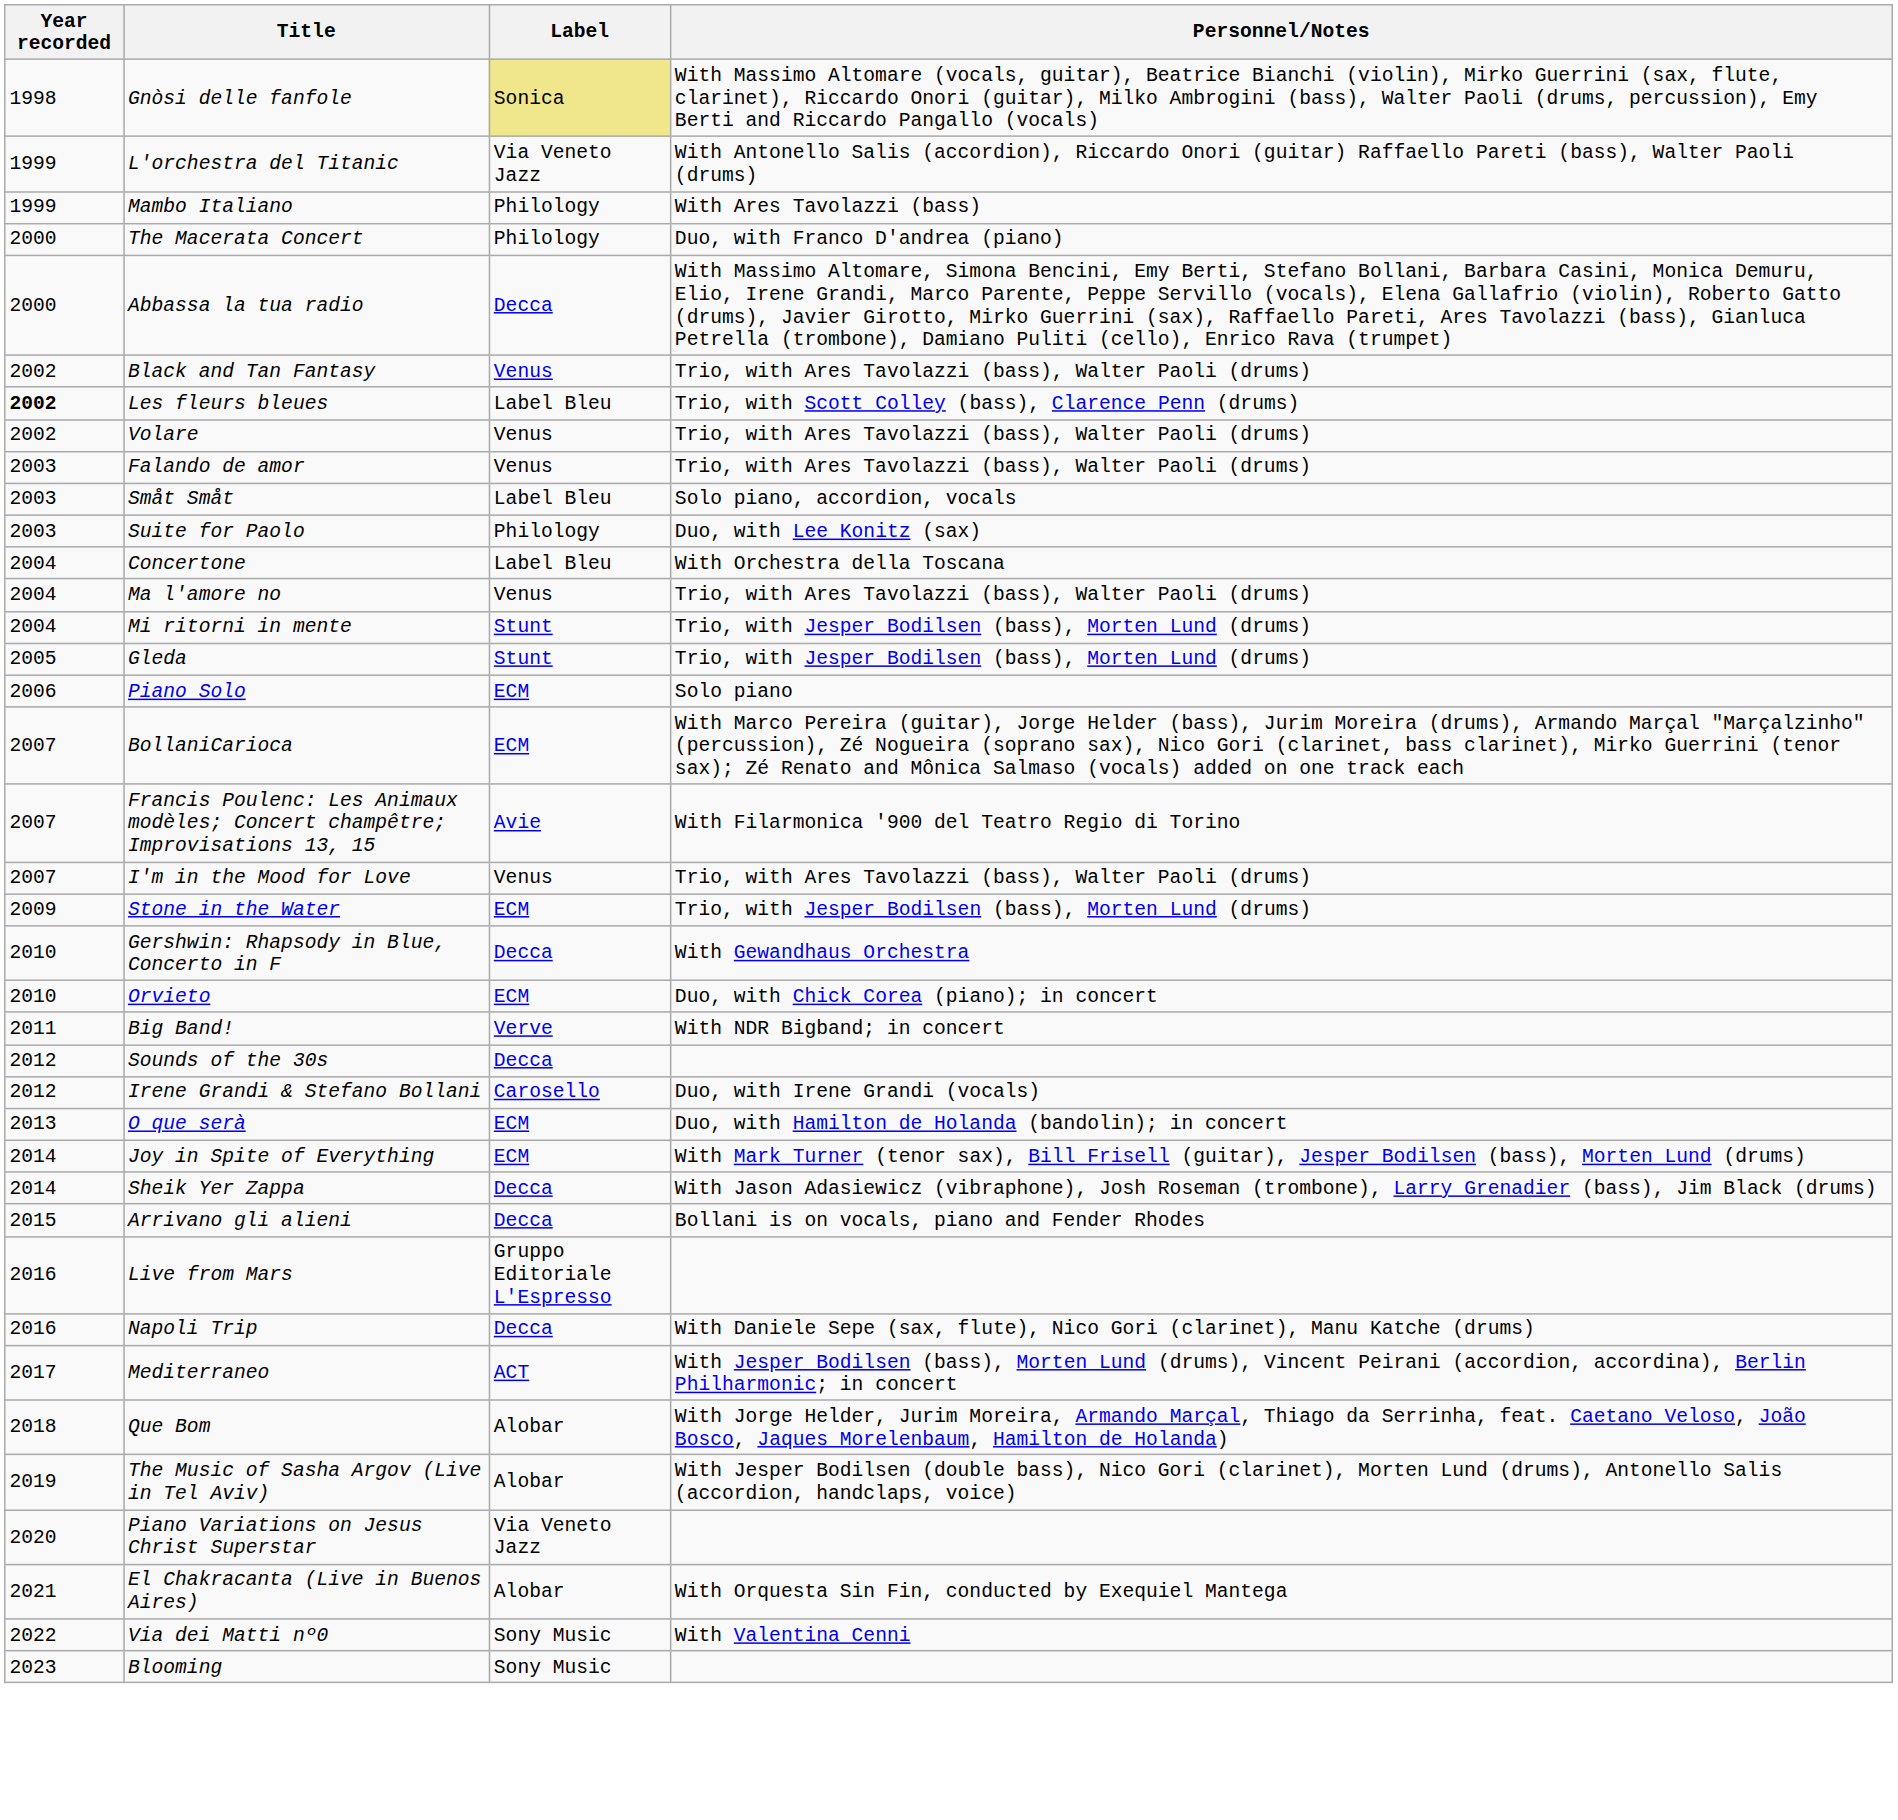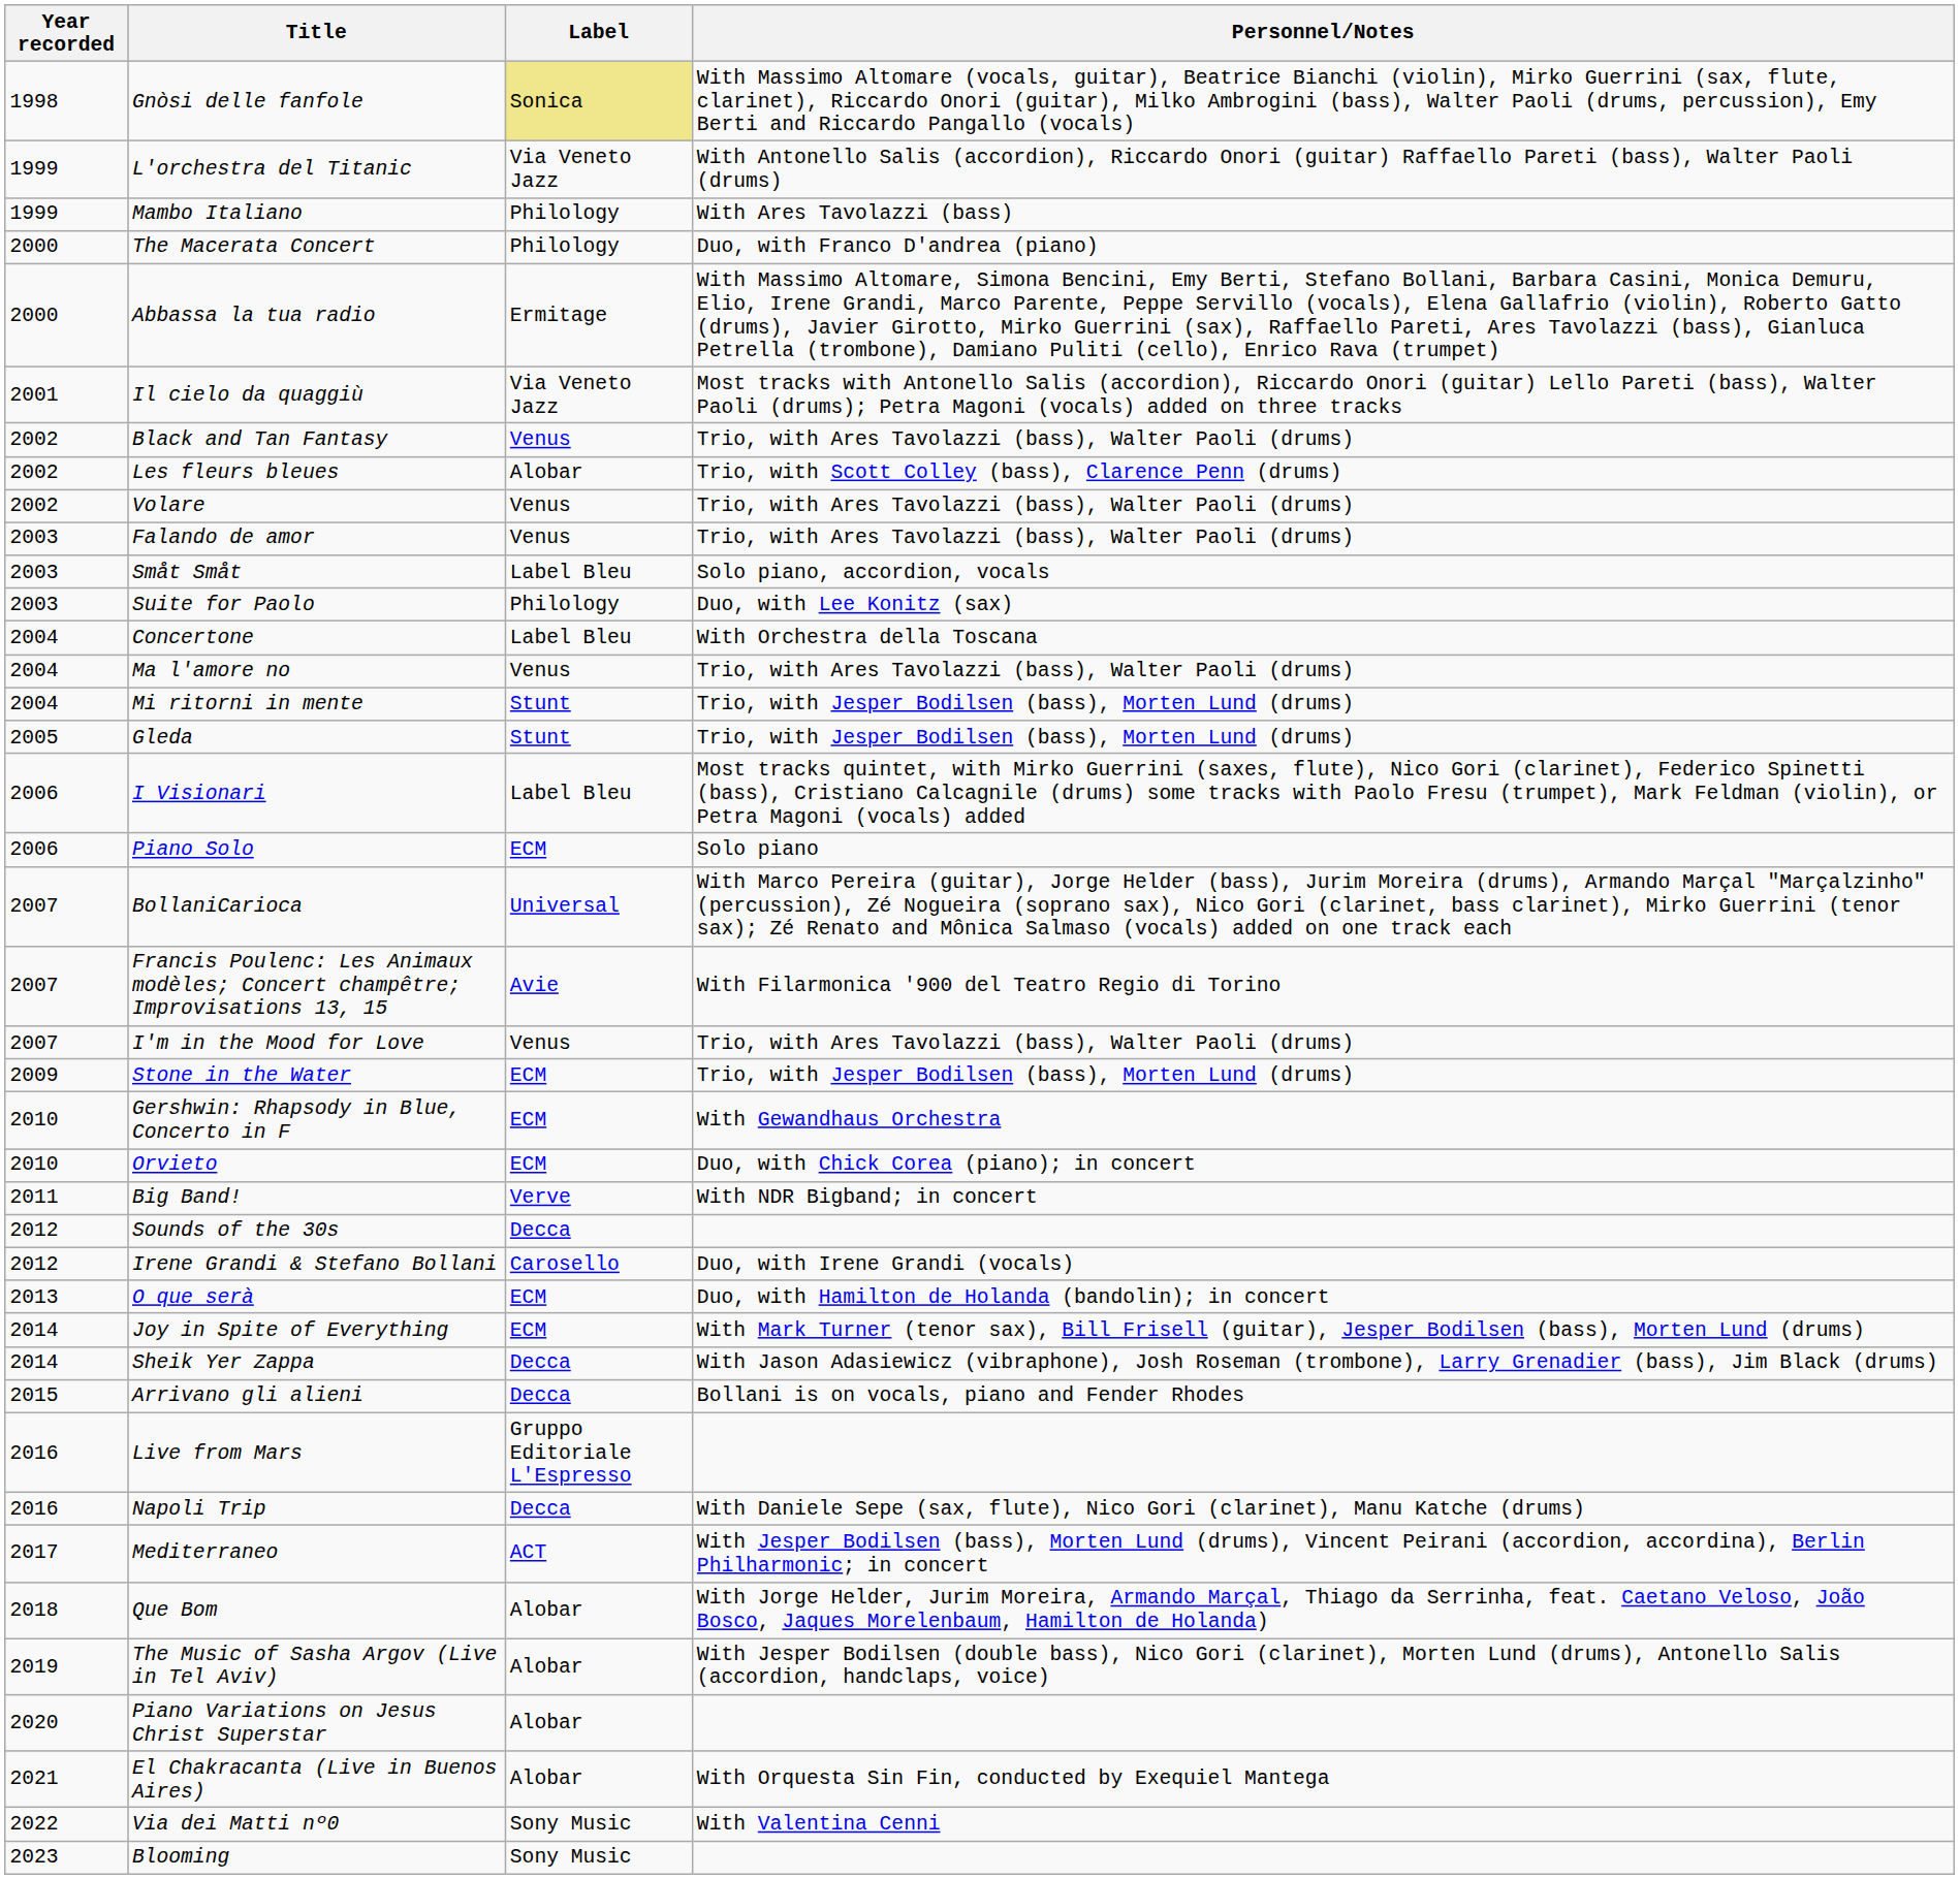 <table class="wikitable sortable">
 <tr>
 <th>Year recorded</th>
 <th>Title</th>
 <th>Label</th>
 <th>Personnel/Notes</th>
 </tr>
 <tr>
 <td>1998</td>
 <td><em>Gnòsi delle fanfole</em></td>
 <td style="background: khaki;">Sonica</td>
 <td>With Massimo Altomare (vocals, guitar), Beatrice Bianchi (violin), Mirko Guerrini (sax, flute, clarinet), Riccardo Onori (guitar), Milko Ambrogini (bass), Walter Paoli (drums, percussion), Emy Berti and Riccardo Pangallo (vocals)</td>
 </tr>
 <tr>
 <td>1999</td>
 <td><em>L'orchestra del Titanic</em></td>
 <td>Via Veneto Jazz</td>
 <td>With Antonello Salis (accordion), Riccardo Onori (guitar) Raffaello Pareti (bass), Walter Paoli (drums)</td>
 </tr>
 <tr>
 <td>1999</td>
 <td><em>Mambo Italiano</em></td>
 <td>Philology</td>
 <td>With Ares Tavolazzi (bass)</td>
 </tr>
 <tr>
 <td>2000</td>
 <td><em>The Macerata Concert</em></td>
 <td>Philology</td>
 <td>Duo, with Franco D'andrea (piano)</td>
 </tr>
 <tr>
 <td>2000</td>
 <td><em>Abbassa la tua radio</em></td>
-<td><a href='#'>Decca</a></td>
+<td>Ermitage</td>
 <td>With Massimo Altomare, Simona Bencini, Emy Berti, Stefano Bollani, Barbara Casini, Monica Demuru, Elio, Irene Grandi, Marco Parente, Peppe Servillo (vocals), Elena Gallafrio (violin), Roberto Gatto (drums), Javier Girotto, Mirko Guerrini (sax), Raffaello Pareti, Ares Tavolazzi (bass), Gianluca Petrella (trombone), Damiano Puliti (cello), Enrico Rava (trumpet)</td>
+</tr>
+<tr>
+<td>2001</td>
+<td><em>Il cielo da quaggiù</em></td>
+<td>Via Veneto Jazz</td>
+<td>Most tracks with Antonello Salis (accordion), Riccardo Onori (guitar) Lello Pareti (bass), Walter Paoli (drums); Petra Magoni (vocals) added on three tracks</td>
 </tr>
 <tr>
 <td>2002</td>
 <td><em>Black and Tan Fantasy</em></td>
 <td><a href='#'>Venus</a></td>
 <td>Trio, with Ares Tavolazzi (bass), Walter Paoli (drums)</td>
 </tr>
 <tr>
-<td><strong>2002</strong></td>
+<td>2002</td>
 <td><em>Les fleurs bleues</em></td>
-<td>Label Bleu</td>
+<td>Alobar</td>
 <td>Trio, with <a href='#'>Scott Colley</a> (bass), <a href='#'>Clarence Penn</a> (drums)</td>
 </tr>
 <tr>
 <td>2002</td>
 <td><em>Volare</em></td>
 <td>Venus</td>
 <td>Trio, with Ares Tavolazzi (bass), Walter Paoli (drums)</td>
 </tr>
 <tr>
 <td>2003</td>
 <td><em>Falando de amor</em></td>
 <td>Venus</td>
 <td>Trio, with Ares Tavolazzi (bass), Walter Paoli (drums)</td>
 </tr>
 <tr>
 <td>2003</td>
 <td><em>Småt Småt</em></td>
 <td>Label Bleu</td>
 <td>Solo piano, accordion, vocals</td>
 </tr>
 <tr>
 <td>2003</td>
 <td><em>Suite for Paolo</em></td>
 <td>Philology</td>
 <td>Duo, with <a href='#'>Lee Konitz</a> (sax)</td>
 </tr>
 <tr>
 <td>2004</td>
 <td><em>Concertone</em></td>
 <td>Label Bleu</td>
 <td>With Orchestra della Toscana</td>
 </tr>
 <tr>
 <td>2004</td>
 <td><em>Ma l'amore no</em></td>
 <td>Venus</td>
 <td>Trio, with Ares Tavolazzi (bass), Walter Paoli (drums)</td>
 </tr>
 <tr>
 <td>2004</td>
 <td><em>Mi ritorni in mente</em></td>
 <td><a href='#'>Stunt</a></td>
 <td>Trio, with <a href='#'>Jesper Bodilsen</a> (bass), <a href='#'>Morten Lund</a> (drums)</td>
 </tr>
 <tr>
 <td>2005</td>
 <td><em>Gleda</em></td>
 <td><a href='#'>Stunt</a></td>
 <td>Trio, with <a href='#'>Jesper Bodilsen</a> (bass), <a href='#'>Morten Lund</a> (drums)</td>
 </tr>
 <tr>
 <td>2006</td>
+<td><em><a href='#'>I Visionari</a></em></td>
+<td>Label Bleu</td>
+<td>Most tracks quintet, with Mirko Guerrini (saxes, flute), Nico Gori (clarinet), Federico Spinetti (bass), Cristiano Calcagnile (drums) some tracks with Paolo Fresu (trumpet), Mark Feldman (violin), or Petra Magoni (vocals) added</td>
+</tr>
+<tr>
+<td>2006</td>
 <td><em><a href='#'>Piano Solo</a></em></td>
 <td><a href='#'>ECM</a></td>
 <td>Solo piano</td>
 </tr>
 <tr>
 <td>2007</td>
 <td><em>BollaniCarioca</em></td>
-<td><a href='#'>ECM</a></td>
+<td><a href='#'>Universal</a></td>
 <td>With Marco Pereira (guitar), Jorge Helder (bass), Jurim Moreira (drums), Armando Marçal "Marçalzinho" (percussion), Zé Nogueira (soprano sax), Nico Gori (clarinet, bass clarinet), Mirko Guerrini (tenor sax); Zé Renato and Mônica Salmaso (vocals) added on one track each</td>
 </tr>
 <tr>
 <td>2007</td>
 <td><em>Francis Poulenc: Les Animaux modèles; Concert champêtre; Improvisations 13, 15</em></td>
 <td><a href='#'>Avie</a></td>
 <td>With Filarmonica '900 del Teatro Regio di Torino</td>
 </tr>
 <tr>
 <td>2007</td>
 <td><em>I'm in the Mood for Love</em></td>
 <td>Venus</td>
 <td>Trio, with Ares Tavolazzi (bass), Walter Paoli (drums)</td>
 </tr>
 <tr>
 <td>2009</td>
 <td><em><a href='#'>Stone in the Water</a></em></td>
 <td><a href='#'>ECM</a></td>
 <td>Trio, with <a href='#'>Jesper Bodilsen</a> (bass), <a href='#'>Morten Lund</a> (drums)</td>
 </tr>
 <tr>
 <td>2010</td>
 <td><em>Gershwin: Rhapsody in Blue, Concerto in F</em></td>
-<td><a href='#'>Decca</a></td>
+<td><a href='#'>ECM</a></td>
 <td>With <a href='#'>Gewandhaus Orchestra</a></td>
 </tr>
 <tr>
 <td>2010</td>
 <td><em><a href='#'>Orvieto</a></em></td>
 <td><a href='#'>ECM</a></td>
 <td>Duo, with <a href='#'>Chick Corea</a> (piano); in concert</td>
 </tr>
 <tr>
 <td>2011</td>
 <td><em>Big Band!</em></td>
 <td><a href='#'>Verve</a></td>
 <td>With NDR Bigband; in concert</td>
 </tr>
 <tr>
 <td>2012</td>
 <td><em>Sounds of the 30s</em></td>
 <td><a href='#'>Decca</a></td>
 <td></td>
 </tr>
 <tr>
 <td>2012</td>
 <td><em>Irene Grandi & Stefano Bollani</em></td>
 <td><a href='#'>Carosello</a></td>
 <td>Duo, with Irene Grandi (vocals)</td>
 </tr>
 <tr>
 <td>2013</td>
 <td><em><a href='#'>O que serà</a></em></td>
 <td><a href='#'>ECM</a></td>
 <td>Duo, with <a href='#'>Hamilton de Holanda</a> (bandolin); in concert</td>
 </tr>
 <tr>
 <td>2014</td>
 <td><em>Joy in Spite of Everything</em></td>
 <td><a href='#'>ECM</a></td>
 <td>With <a href='#'>Mark Turner</a> (tenor sax), <a href='#'>Bill Frisell</a> (guitar), <a href='#'>Jesper Bodilsen</a> (bass), <a href='#'>Morten Lund</a> (drums)</td>
 </tr>
 <tr>
 <td>2014</td>
 <td><em>Sheik Yer Zappa</em></td>
 <td><a href='#'>Decca</a></td>
 <td>With Jason Adasiewicz (vibraphone), Josh Roseman (trombone), <a href='#'>Larry Grenadier</a> (bass), Jim Black (drums)</td>
 </tr>
 <tr>
 <td>2015</td>
 <td><em>Arrivano gli alieni</em></td>
 <td><a href='#'>Decca</a></td>
 <td>Bollani is on vocals, piano and Fender Rhodes</td>
 </tr>
 <tr>
 <td>2016</td>
 <td><em>Live from Mars</em></td>
 <td>Gruppo Editoriale <a href='#'>L'Espresso</a></td>
 <td></td>
 </tr>
 <tr>
 <td>2016</td>
 <td><em>Napoli Trip</em></td>
 <td><a href='#'>Decca</a></td>
 <td>With Daniele Sepe (sax, flute), Nico Gori (clarinet), Manu Katche (drums)</td>
 </tr>
 <tr>
 <td>2017</td>
 <td><em>Mediterraneo</em></td>
 <td><a href='#'>ACT</a></td>
 <td>With <a href='#'>Jesper Bodilsen</a> (bass), <a href='#'>Morten Lund</a> (drums), Vincent Peirani (accordion, accordina), <a href='#'>Berlin Philharmonic</a>; in concert</td>
 </tr>
 <tr>
 <td>2018</td>
 <td><em>Que Bom</em></td>
 <td>Alobar</td>
 <td>With Jorge Helder, Jurim Moreira, <a href='#'>Armando Marçal</a>, Thiago da Serrinha, feat. <a href='#'>Caetano Veloso</a>, <a href='#'>João Bosco</a>, <a href='#'>Jaques Morelenbaum</a>, <a href='#'>Hamilton de Holanda</a>)</td>
 </tr>
 <tr>
 <td>2019</td>
 <td><em>The Music of Sasha Argov (Live in Tel Aviv)</em></td>
 <td>Alobar</td>
 <td>With Jesper Bodilsen (double bass), Nico Gori (clarinet), Morten Lund (drums), Antonello Salis (accordion, handclaps, voice)</td>
 </tr>
 <tr>
 <td>2020</td>
 <td><em>Piano Variations on Jesus Christ Superstar</em></td>
-<td>Via Veneto Jazz</td>
+<td>Alobar</td>
 <td></td>
 </tr>
 <tr>
 <td>2021</td>
 <td><em>El Chakracanta (Live in Buenos Aires)</em></td>
 <td>Alobar</td>
 <td>With Orquesta Sin Fin, conducted by Exequiel Mantega</td>
 </tr>
 <tr>
 <td>2022</td>
 <td><em>Via dei Matti nº0</em></td>
 <td>Sony Music</td>
 <td>With <a href='#'>Valentina Cenni</a></td>
 </tr>
 <tr>
 <td>2023</td>
 <td><em>Blooming</em></td>
 <td>Sony Music</td>
 <td></td>
 </tr>
 </table>
